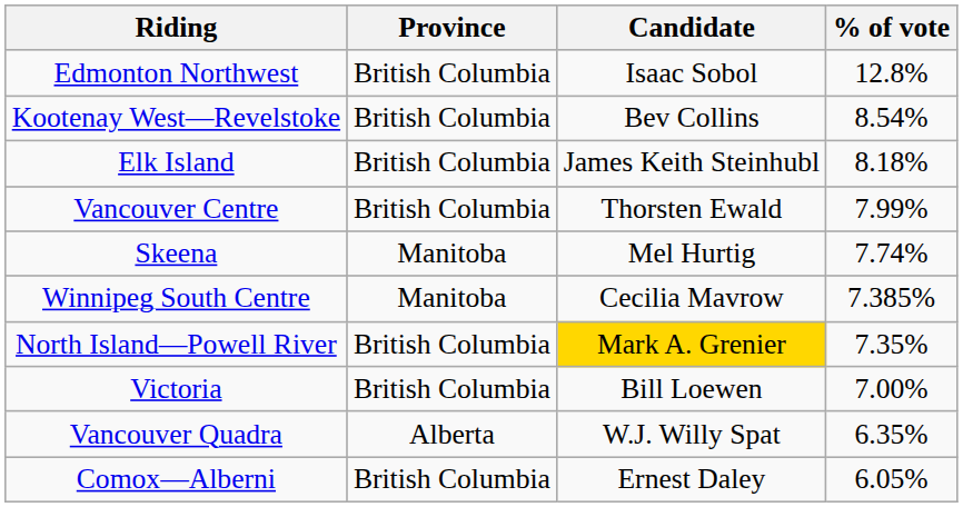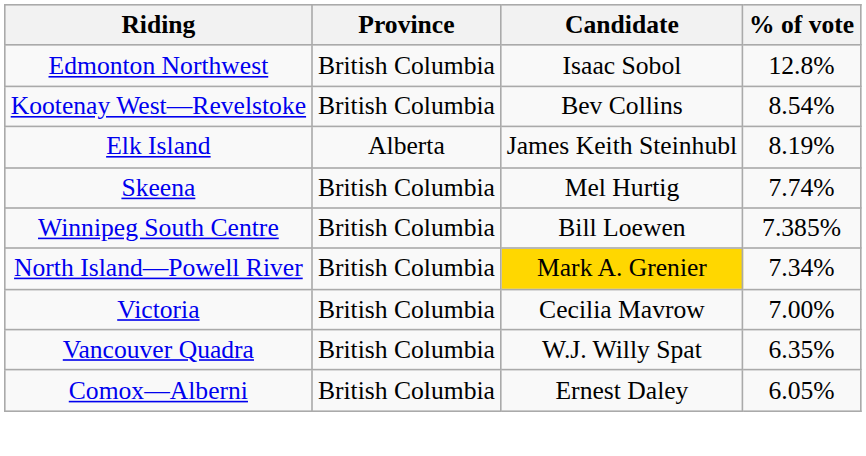 <table class="wikitable">
 <tr>
 <th>Riding</th>
 <th>Province</th>
 <th>Candidate</th>
 <th>% of vote</th>
 </tr>
 <tr>
 <td style="text-align:center"><a href='#'>Edmonton Northwest</a></td>
 <td style="text-align:center">British Columbia</td>
 <td style="text-align:center">Isaac Sobol</td>
 <td style="text-align:center">12.8%</td>
 </tr>
 <tr>
 <td style="text-align:center"><a href='#'>Kootenay West—Revelstoke</a></td>
 <td style="text-align:center">British Columbia</td>
 <td style="text-align:center">Bev Collins</td>
 <td style="text-align:center">8.54%</td>
 </tr>
 <tr>
 <td style="text-align:center"><a href='#'>Elk Island</a></td>
-<td style="text-align:center">British Columbia</td>
+<td style="text-align:center">Alberta</td>
 <td style="text-align:center">James Keith Steinhubl</td>
-<td style="text-align:center">8.18%</td>
-</tr>
-<tr>
-<td style="text-align:center"><a href='#'>Vancouver Centre</a></td>
-<td style="text-align:center">British Columbia</td>
-<td style="text-align:center">Thorsten Ewald</td>
-<td style="text-align:center">7.99%</td>
+<td style="text-align:center">8.19%</td>
 </tr>
 <tr>
 <td style="text-align:center"><a href='#'>Skeena</a></td>
-<td style="text-align:center">Manitoba</td>
+<td style="text-align:center">British Columbia</td>
 <td style="text-align:center">Mel Hurtig</td>
 <td style="text-align:center">7.74%</td>
 </tr>
 <tr>
 <td style="text-align:center"><a href='#'>Winnipeg South Centre</a></td>
-<td style="text-align:center">Manitoba</td>
-<td style="text-align:center">Cecilia Mavrow</td>
+<td style="text-align:center">British Columbia</td>
+<td style="text-align:center">Bill Loewen</td>
 <td style="text-align:center">7.385%</td>
 </tr>
 <tr>
 <td style="text-align:center"><a href='#'>North Island—Powell River</a></td>
 <td style="text-align:center">British Columbia</td>
 <td style="background: gold; text-align:center">Mark A. Grenier</td>
-<td style="text-align:center">7.35%</td>
+<td style="text-align:center">7.34%</td>
 </tr>
 <tr>
 <td style="text-align:center"><a href='#'>Victoria</a></td>
 <td style="text-align:center">British Columbia</td>
-<td style="text-align:center">Bill Loewen</td>
+<td style="text-align:center">Cecilia Mavrow</td>
 <td style="text-align:center">7.00%</td>
 </tr>
 <tr>
 <td style="text-align:center"><a href='#'>Vancouver Quadra</a></td>
-<td style="text-align:center">Alberta</td>
+<td style="text-align:center">British Columbia</td>
 <td style="text-align:center">W.J. Willy Spat</td>
 <td style="text-align:center">6.35%</td>
 </tr>
 <tr>
 <td style="text-align:center"><a href='#'>Comox—Alberni</a></td>
 <td style="text-align:center">British Columbia</td>
 <td style="text-align:center">Ernest Daley</td>
 <td style="text-align:center">6.05%</td>
 </tr>
 </table>
